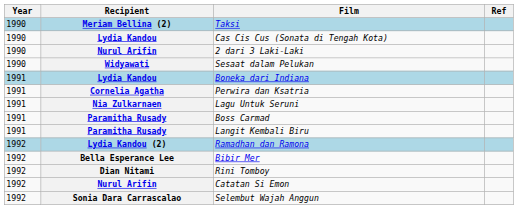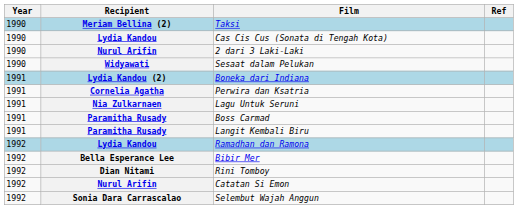 <table class="wikitable plainrowheaders sortable" style="width: 64%;">
 <tr>
 <th scope="col">Year</th>
 <th scope="col">Recipient</th>
 <th scope="col">Film</th>
 <th scope="col" class="unsortable">Ref</th>
 </tr>
 <tr>
 <td style="background:lightblue;">1990</td>
 <th scope="row" style="background:lightblue;"><a href='#'>Meriam Bellina</a> (2)</th>
 <td style="background:lightblue;"><em><a href='#'>Taksi</a></em></td>
 <td style="background:lightblue;"></td>
 </tr>
 <tr>
 <td>1990</td>
 <th scope="row"><a href='#'>Lydia Kandou</a></th>
 <td><em>Cas Cis Cus (Sonata di Tengah Kota)</em></td>
 <td></td>
 </tr>
 <tr>
 <td>1990</td>
 <th scope="row"><a href='#'>Nurul Arifin</a></th>
 <td><em>2 dari 3 Laki-Laki</em></td>
 <td></td>
 </tr>
 <tr>
 <td>1990</td>
 <th scope="row"><a href='#'>Widyawati</a></th>
 <td><em>Sesaat dalam Pelukan</em></td>
 <td></td>
 </tr>
 <tr>
 <td style="background:lightblue;">1991</td>
-<th scope="row" style="background:lightblue;"><a href='#'>Lydia Kandou</a></th>
+<th scope="row" style="background:lightblue;"><a href='#'>Lydia Kandou</a> (2)</th>
 <td style="background:lightblue;"><em><a href='#'>Boneka dari Indiana</a></em></td>
 <td style="background:lightblue;"></td>
 </tr>
 <tr>
 <td>1991</td>
 <th scope="row"><a href='#'>Cornelia Agatha</a></th>
 <td><em>Perwira dan Ksatria</em></td>
 <td></td>
 </tr>
 <tr>
 <td>1991</td>
 <th scope="row"><a href='#'>Nia Zulkarnaen</a></th>
 <td><em>Lagu Untuk Seruni</em></td>
 <td></td>
 </tr>
 <tr>
 <td>1991</td>
 <th scope="row"><a href='#'>Paramitha Rusady</a></th>
 <td><em>Boss Carmad</em></td>
 <td></td>
 </tr>
 <tr>
 <td>1991</td>
 <th scope="row"><a href='#'>Paramitha Rusady</a></th>
 <td><em>Langit Kembali Biru</em></td>
 <td></td>
 </tr>
 <tr>
 <td style="background:lightblue;">1992</td>
-<th scope="row" style="background:lightblue;"><a href='#'>Lydia Kandou</a> (2)</th>
+<th scope="row" style="background:lightblue;"><a href='#'>Lydia Kandou</a></th>
 <td style="background:lightblue;"><em><a href='#'>Ramadhan dan Ramona</a></em></td>
 <td style="background:lightblue;"></td>
 </tr>
 <tr>
 <td>1992</td>
 <th scope="row">Bella Esperance Lee</th>
 <td><em><a href='#'>Bibir Mer</a></em></td>
 <td></td>
 </tr>
 <tr>
 <td>1992</td>
 <th scope="row">Dian Nitami</th>
 <td><em>Rini Tomboy</em></td>
 <td></td>
 </tr>
 <tr>
 <td>1992</td>
 <th scope="row"><a href='#'>Nurul Arifin</a></th>
 <td><em>Catatan Si Emon</em></td>
 <td></td>
 </tr>
 <tr>
 <td>1992</td>
 <th scope="row">Sonia Dara Carrascalao</th>
 <td><em>Selembut Wajah Anggun</em></td>
 <td></td>
 </tr>
 </table>
